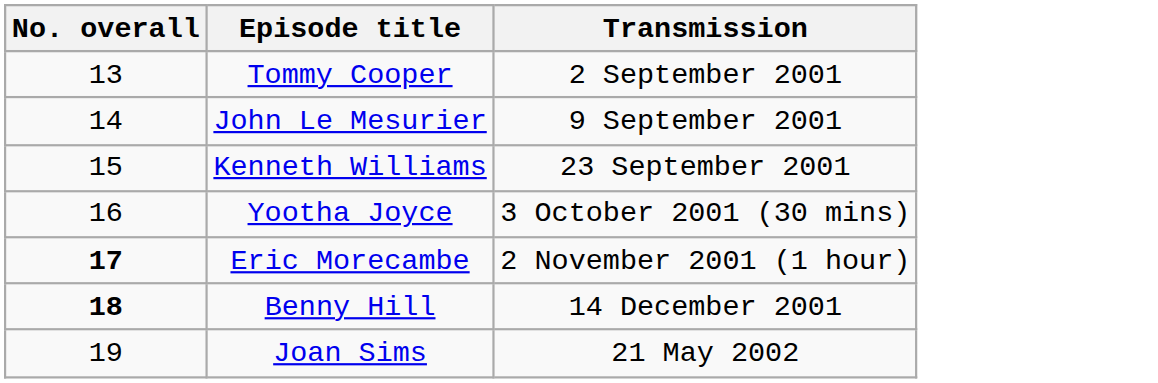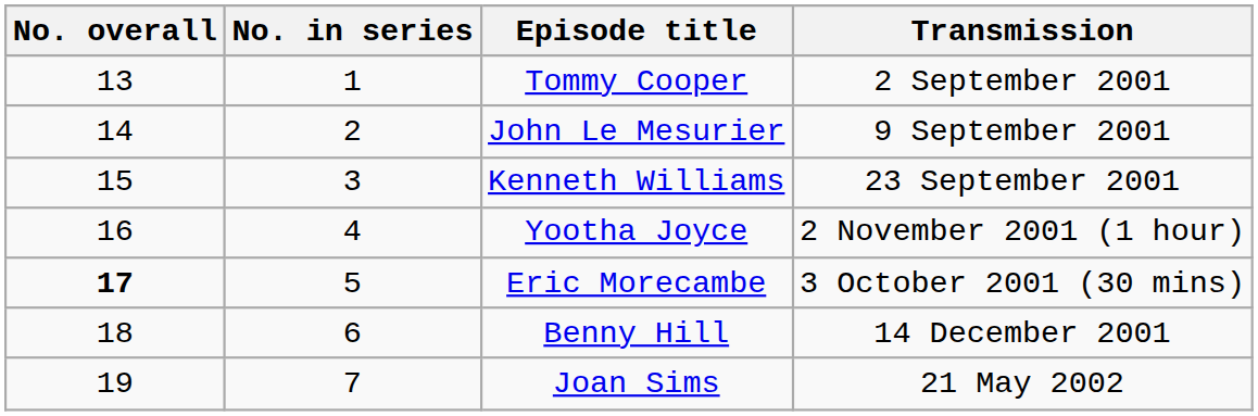 <table class="wikitable" style="text-align: center;">
 <tr bgcolor="#CCCCCC">
 <th>No. overall</th>
+<th>No. in series</th>
 <th>Episode title</th>
 <th>Transmission</th>
 </tr>
 <tr>
 <td>13</td>
+<td>1</td>
 <td><a href='#'>Tommy Cooper</a></td>
 <td>2 September 2001</td>
 </tr>
 <tr>
 <td>14</td>
+<td>2</td>
 <td><a href='#'>John Le Mesurier</a></td>
 <td>9 September 2001</td>
 </tr>
 <tr>
 <td>15</td>
+<td>3</td>
 <td><a href='#'>Kenneth Williams</a></td>
 <td>23 September 2001</td>
 </tr>
 <tr>
 <td>16</td>
+<td>4</td>
 <td><a href='#'>Yootha Joyce</a></td>
+<td>2 November 2001 (1 hour)</td>
+</tr>
+<tr>
+<td><strong>17</strong></td>
+<td>5</td>
+<td><a href='#'>Eric Morecambe</a></td>
 <td>3 October 2001 (30 mins)</td>
 </tr>
 <tr>
-<td><strong>17</strong></td>
-<td><a href='#'>Eric Morecambe</a></td>
-<td>2 November 2001 (1 hour)</td>
-</tr>
-<tr>
-<td><strong>18</strong></td>
+<td>18</td>
+<td>6</td>
 <td><a href='#'>Benny Hill</a></td>
 <td>14 December 2001</td>
 </tr>
 <tr>
 <td>19</td>
+<td>7</td>
 <td><a href='#'>Joan Sims</a></td>
 <td>21 May 2002</td>
 </tr>
 </table>
